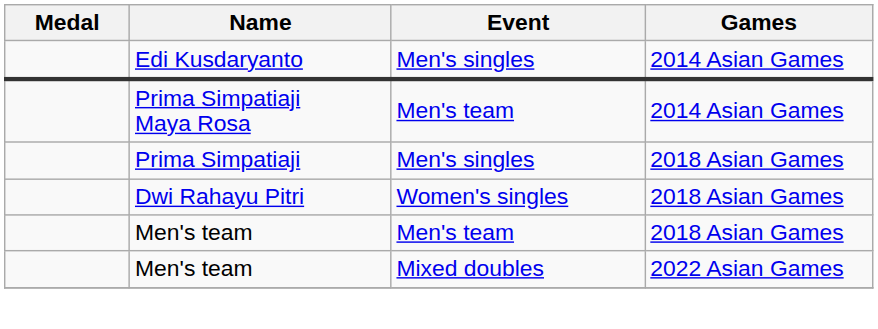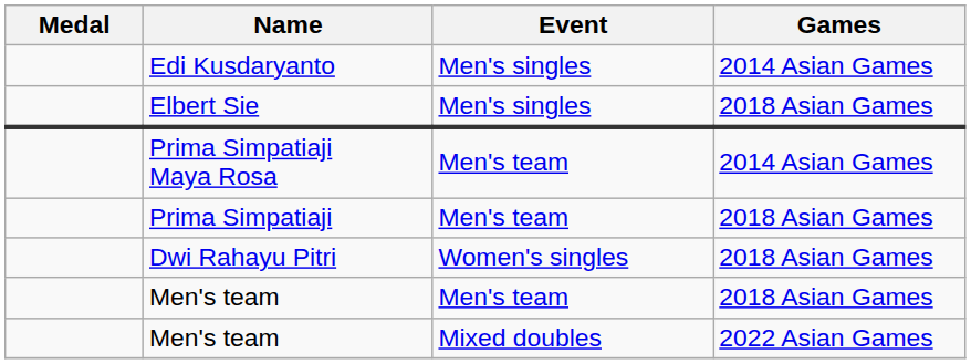 <table class="wikitable sortable" style="font-size:100%">
 <tr>
 <th width="90">Medal</th>
 <th width="200">Name</th>
 <th width="200">Event</th>
 <th width="180">Games</th>
 </tr>
 <tr>
 <td></td>
 <td><a href='#'>Edi Kusdaryanto</a></td>
 <td><a href='#'>Men's singles</a></td>
 <td><a href='#'>2014 Asian Games</a></td>
 </tr>
+<tr>
+<td></td>
+<td><a href='#'>Elbert Sie</a></td>
+<td><a href='#'>Men's singles</a></td>
+<td><a href='#'>2018 Asian Games</a></td>
+</tr>
 <tr style="border-top: 3px solid #333333;">
 <td></td>
 <td><a href='#'>Prima Simpatiaji</a> <br> <a href='#'>Maya Rosa</a></td>
 <td><a href='#'>Men's team</a></td>
 <td><a href='#'>2014 Asian Games</a></td>
 </tr>
 <tr>
 <td></td>
 <td><a href='#'>Prima Simpatiaji</a></td>
-<td><a href='#'>Men's singles</a></td>
+<td><a href='#'>Men's team</a></td>
 <td><a href='#'>2018 Asian Games</a></td>
 </tr>
 <tr>
 <td></td>
 <td><a href='#'>Dwi Rahayu Pitri</a></td>
 <td><a href='#'>Women's singles</a></td>
 <td><a href='#'>2018 Asian Games</a></td>
 </tr>
 <tr>
 <td></td>
 <td>Men's team<br></td>
 <td><a href='#'>Men's team</a></td>
 <td><a href='#'>2018 Asian Games</a></td>
 </tr>
 <tr>
 <td></td>
 <td>Men's team<br></td>
 <td><a href='#'>Mixed doubles</a></td>
 <td><a href='#'>2022 Asian Games</a></td>
 </tr>
 <tr>
 </tr>
 </table>
